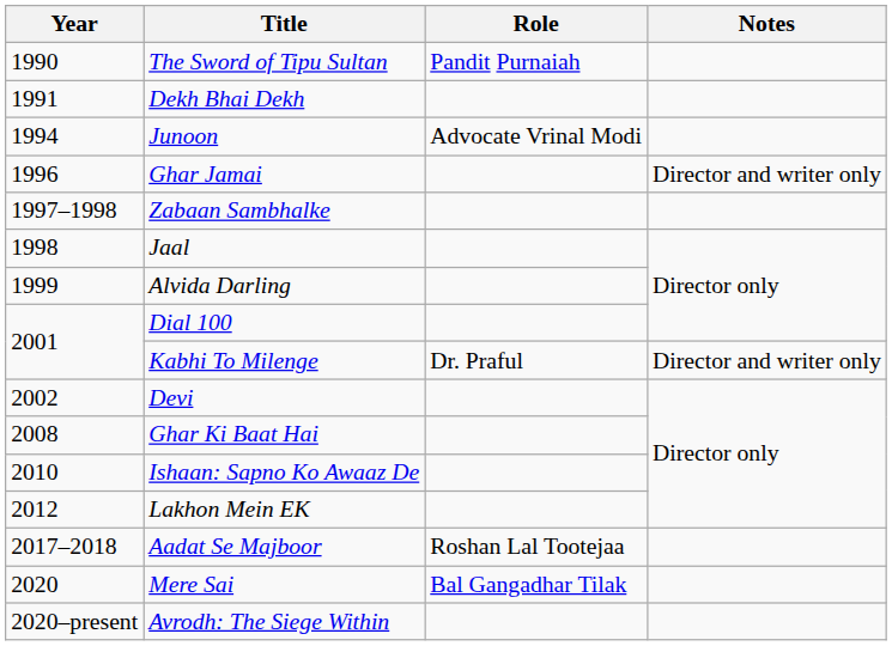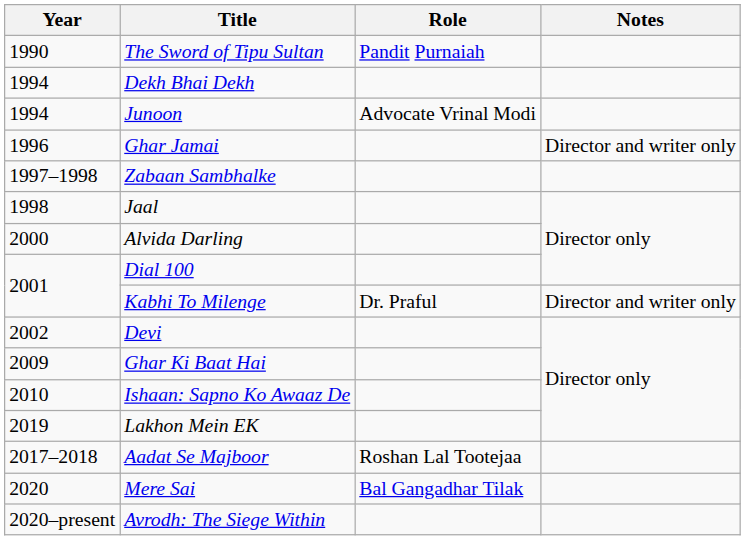 <table class="wikitable">
 <tr>
 <th>Year</th>
 <th>Title</th>
 <th>Role</th>
 <th>Notes</th>
 </tr>
 <tr>
 <td>1990</td>
 <td><em><a href='#'>The Sword of Tipu Sultan</a></em></td>
 <td><a href='#'>Pandit</a> <a href='#'>Purnaiah</a></td>
 <td></td>
 </tr>
 <tr>
-<td>1991</td>
+<td>1994</td>
 <td><em><a href='#'>Dekh Bhai Dekh</a></em></td>
 <td></td>
 <td></td>
 </tr>
 <tr>
 <td>1994</td>
 <td><em><a href='#'>Junoon</a></em></td>
 <td>Advocate Vrinal Modi</td>
 <td></td>
 </tr>
 <tr>
 <td>1996</td>
 <td><em><a href='#'>Ghar Jamai</a></em></td>
 <td></td>
 <td>Director and writer only</td>
 </tr>
 <tr>
 <td>1997–1998</td>
 <td><em><a href='#'>Zabaan Sambhalke</a></em></td>
 <td></td>
 <td></td>
 </tr>
 <tr>
 <td>1998</td>
 <td><em>Jaal</em></td>
 <td></td>
 <td rowspan=3>Director only</td>
 </tr>
 <tr>
-<td>1999</td>
+<td>2000</td>
 <td><em>Alvida Darling</em></td>
 <td></td>
 </tr>
 <tr>
 <td rowspan=2>2001</td>
 <td><em><a href='#'>Dial 100</a></em></td>
 <td></td>
 </tr>
 <tr>
 <td><em><a href='#'>Kabhi To Milenge</a></em></td>
 <td>Dr. Praful</td>
 <td>Director and writer only</td>
 </tr>
 <tr>
 <td>2002</td>
 <td><em><a href='#'>Devi</a></em></td>
 <td></td>
 <td rowspan=4>Director only</td>
 </tr>
 <tr>
-<td>2008</td>
+<td>2009</td>
 <td><em><a href='#'>Ghar Ki Baat Hai</a></em></td>
 <td></td>
 </tr>
 <tr>
 <td>2010</td>
 <td><em><a href='#'>Ishaan: Sapno Ko Awaaz De</a></em></td>
 <td></td>
 </tr>
 <tr>
-<td>2012</td>
+<td>2019</td>
 <td><em>Lakhon Mein EK</em></td>
 <td></td>
 </tr>
 <tr>
 <td>2017–2018</td>
 <td><em><a href='#'>Aadat Se Majboor</a></em></td>
 <td>Roshan Lal Tootejaa</td>
 <td></td>
 </tr>
 <tr>
 <td>2020</td>
 <td><em><a href='#'>Mere Sai</a></em></td>
 <td><a href='#'>Bal Gangadhar Tilak</a></td>
 <td></td>
 </tr>
 <tr>
 <td>2020–present</td>
 <td><em><a href='#'>Avrodh: The Siege Within</a></em></td>
 <td></td>
 <td></td>
 </tr>
 </table>
